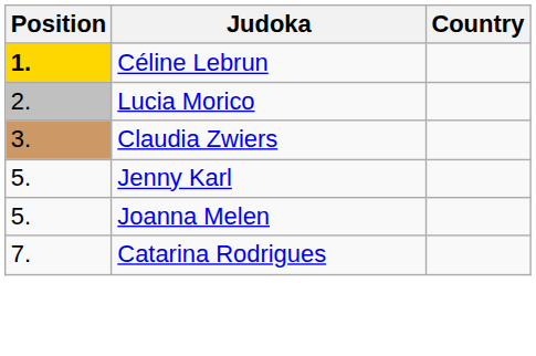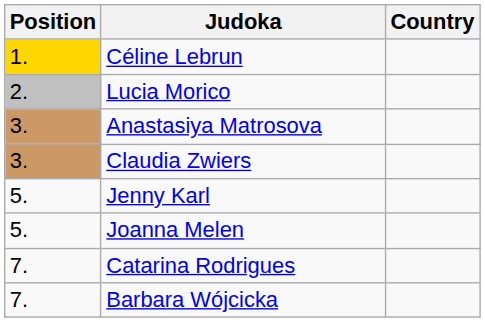 <table class=wikitable>
 <tr>
 <th width=10>Position</th>
 <th width=200>Judoka</th>
 <th width=10>Country</th>
 </tr>
 <tr>
-<td bgcolor=gold><strong>1.</strong></td>
+<td bgcolor=gold>1.</td>
 <td><a href='#'>Céline Lebrun</a></td>
 <td></td>
 </tr>
 <tr>
 <td bgcolor="silver">2.</td>
 <td><a href='#'>Lucia Morico</a></td>
+<td></td>
+</tr>
+<tr>
+<td bgcolor="CC9966">3.</td>
+<td><a href='#'>Anastasiya Matrosova</a></td>
 <td></td>
 </tr>
 <tr>
 <td bgcolor="CC9966">3.</td>
 <td><a href='#'>Claudia Zwiers</a></td>
 <td></td>
 </tr>
 <tr>
 <td>5.</td>
 <td><a href='#'>Jenny Karl</a></td>
 <td></td>
 </tr>
 <tr>
 <td>5.</td>
 <td><a href='#'>Joanna Melen</a></td>
 <td></td>
 </tr>
 <tr>
 <td>7.</td>
 <td><a href='#'>Catarina Rodrigues</a></td>
 <td></td>
 </tr>
+<tr>
+<td>7.</td>
+<td><a href='#'>Barbara Wójcicka</a></td>
+<td></td>
+</tr>
 </table>
